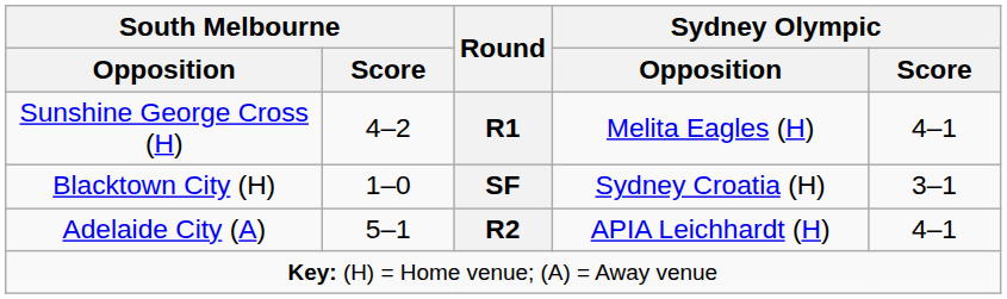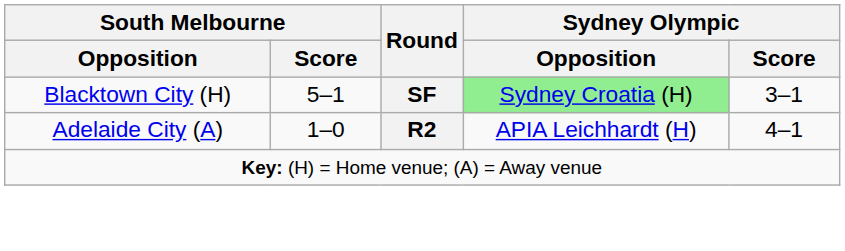 <table class="wikitable plainrowheaders" style="text-align:center;margin:0">
 <tr>
 <th colspan="2">South Melbourne</th>
 <th rowspan="2" style="width:25px">Round</th>
 <th colspan="2">Sydney Olympic</th>
 </tr>
 <tr>
 <th scope="col" style="width:180px">Opposition</th>
 <th scope="col" style="width:70px">Score</th>
 <th scope="col" style="width:180px">Opposition</th>
 <th scope="col" style="width:70px">Score</th>
 </tr>
 <tr>
-<td><a href='#'>Sunshine George Cross</a> (<a href='#'>H</a>)</td>
-<td>4–2</td>
-<th scope=row style="text-align:center">R1</th>
-<td><a href='#'>Melita Eagles</a> (<a href='#'>H</a>)</td>
-<td>4–1</td>
-</tr>
-<tr>
 <td><a href='#'>Blacktown City</a> (H)</td>
-<td>1–0</td>
+<td>5–1</td>
 <th scope=row style="text-align:center">SF</th>
-<td><a href='#'>Sydney Croatia</a> (H)</td>
+<td style="background: lightgreen;"><a href='#'>Sydney Croatia</a> (H)</td>
 <td>3–1</td>
 </tr>
 <tr>
 <td><a href='#'>Adelaide City</a> (<a href='#'>A</a>)</td>
-<td>5–1</td>
+<td>1–0</td>
 <th scope=row style="text-align:center">R2</th>
 <td><a href='#'>APIA Leichhardt</a> (<a href='#'>H</a>)</td>
 <td>4–1</td>
 </tr>
 <tr>
 <td colspan="5"><small><strong>Key:</strong> (H) = Home venue; (A) = Away venue</small></td>
 </tr>
 </table>
